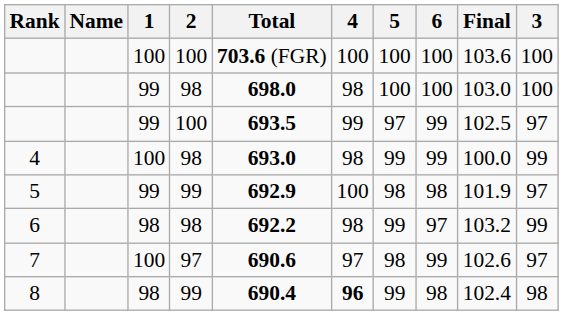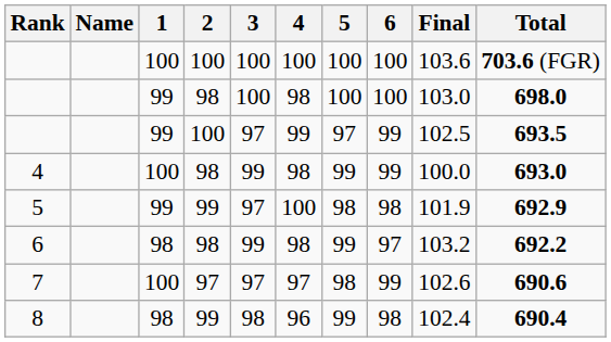 <table class="wikitable sortable" style="text-align:center;">
 <tr>
 <th>Rank</th>
 <th>Name</th>
 <th>1</th>
 <th>2</th>
-<th>Total</th>
+<th>3</th>
 <th>4</th>
 <th>5</th>
 <th>6</th>
 <th>Final</th>
-<th>3</th>
+<th>Total</th>
 </tr>
 <tr>
 <td></td>
 <td align=left></td>
 <td>100</td>
 <td>100</td>
-<td><strong>703.6</strong> (FGR)</td>
+<td>100</td>
 <td>100</td>
 <td>100</td>
 <td>100</td>
 <td>103.6</td>
-<td>100</td>
+<td><strong>703.6</strong> (FGR)</td>
 </tr>
 <tr>
 <td></td>
 <td align=left></td>
 <td>99</td>
 <td>98</td>
-<td><strong>698.0</strong></td>
+<td>100</td>
 <td>98</td>
 <td>100</td>
 <td>100</td>
 <td>103.0</td>
-<td>100</td>
+<td><strong>698.0</strong></td>
 </tr>
 <tr>
 <td></td>
 <td align=left></td>
 <td>99</td>
 <td>100</td>
-<td><strong>693.5</strong></td>
+<td>97</td>
 <td>99</td>
 <td>97</td>
 <td>99</td>
 <td>102.5</td>
-<td>97</td>
+<td><strong>693.5</strong></td>
 </tr>
 <tr>
 <td>4</td>
 <td align=left></td>
 <td>100</td>
 <td>98</td>
-<td><strong>693.0</strong></td>
+<td>99</td>
 <td>98</td>
 <td>99</td>
 <td>99</td>
 <td>100.0</td>
-<td>99</td>
+<td><strong>693.0</strong></td>
 </tr>
 <tr>
 <td>5</td>
 <td align=left></td>
 <td>99</td>
 <td>99</td>
-<td><strong>692.9</strong></td>
+<td>97</td>
 <td>100</td>
 <td>98</td>
 <td>98</td>
 <td>101.9</td>
-<td>97</td>
+<td><strong>692.9</strong></td>
 </tr>
 <tr>
 <td>6</td>
 <td align=left></td>
 <td>98</td>
 <td>98</td>
-<td><strong>692.2</strong></td>
+<td>99</td>
 <td>98</td>
 <td>99</td>
 <td>97</td>
 <td>103.2</td>
-<td>99</td>
+<td><strong>692.2</strong></td>
 </tr>
 <tr>
 <td>7</td>
 <td align=left></td>
 <td>100</td>
 <td>97</td>
-<td><strong>690.6</strong></td>
+<td>97</td>
 <td>97</td>
 <td>98</td>
 <td>99</td>
 <td>102.6</td>
-<td>97</td>
+<td><strong>690.6</strong></td>
 </tr>
 <tr>
 <td>8</td>
 <td align=left></td>
 <td>98</td>
 <td>99</td>
-<td><strong>690.4</strong></td>
-<td><strong>96</strong></td>
+<td>98</td>
+<td>96</td>
 <td>99</td>
 <td>98</td>
 <td>102.4</td>
-<td>98</td>
+<td><strong>690.4</strong></td>
 </tr>
 </table>
